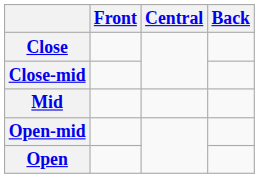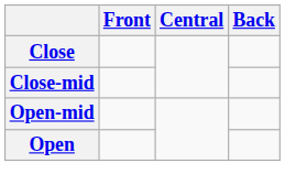 <table class="wikitable" style="text-align: center;">
 <tr>
 <th></th>
 <th><a href='#'>Front</a></th>
 <th><a href='#'>Central</a></th>
 <th><a href='#'>Back</a></th>
 </tr>
 <tr>
 <th><a href='#'>Close</a></th>
 <td> </td>
 <td rowspan="2"></td>
 <td> </td>
 </tr>
 <tr>
 <th><a href='#'>Close-mid</a></th>
 <td> </td>
 <td> </td>
 </tr>
 <tr>
-<th><a href='#'>Mid</a></th>
-<td> </td>
-<td> </td>
-<td> </td>
-</tr>
-<tr>
 <th><a href='#'>Open-mid</a></th>
 <td></td>
 <td rowspan="2"></td>
 <td> </td>
 </tr>
 <tr>
 <th><a href='#'>Open</a></th>
 <td> </td>
 <td></td>
 </tr>
 </table>
